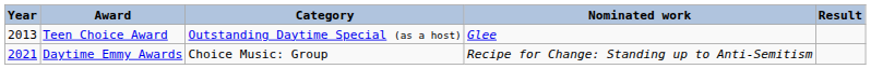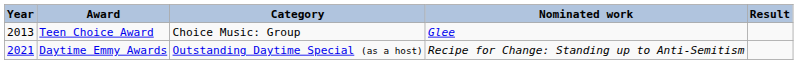 <table class="wikitable">
 <tr style="text-align:center;">
 <th style="background:#B0C4DE">Year</th>
 <th style="background:#B0C4DE">Award</th>
 <th style="background:#B0C4DE">Category</th>
 <th style="background:#B0C4DE">Nominated work</th>
 <th style="background:#B0C4DE">Result</th>
 </tr>
 <tr>
 <td>2013</td>
 <td><a href='#'>Teen Choice Award</a></td>
-<td><a href='#'>Outstanding Daytime Special</a> <small>(as a host)</small></td>
+<td>Choice Music: Group</td>
 <td><em><a href='#'>Glee</a></em></td>
 <td></td>
 </tr>
 <tr>
 <td><a href='#'>2021</a></td>
 <td><a href='#'>Daytime Emmy Awards</a></td>
-<td>Choice Music: Group</td>
+<td><a href='#'>Outstanding Daytime Special</a> <small>(as a host)</small></td>
 <td><em>Recipe for Change: Standing up to Anti-Semitism</em></td>
 <td></td>
 </tr>
 </table>
